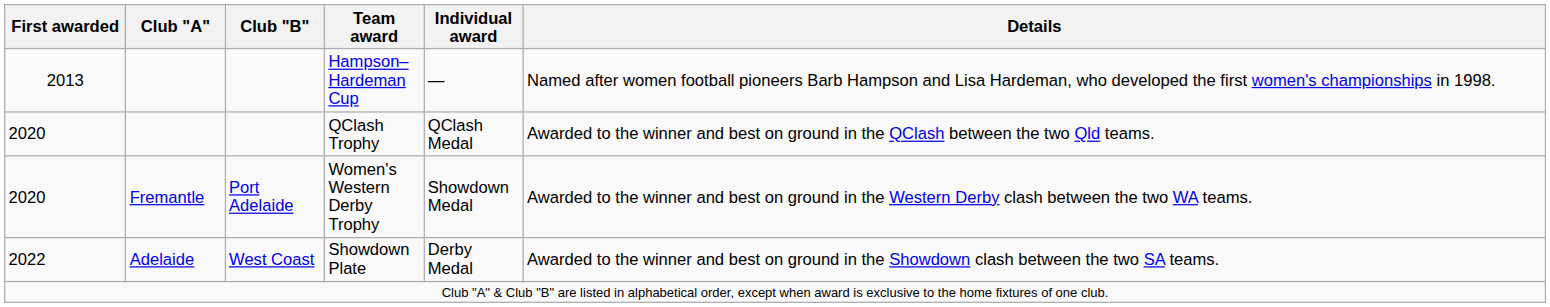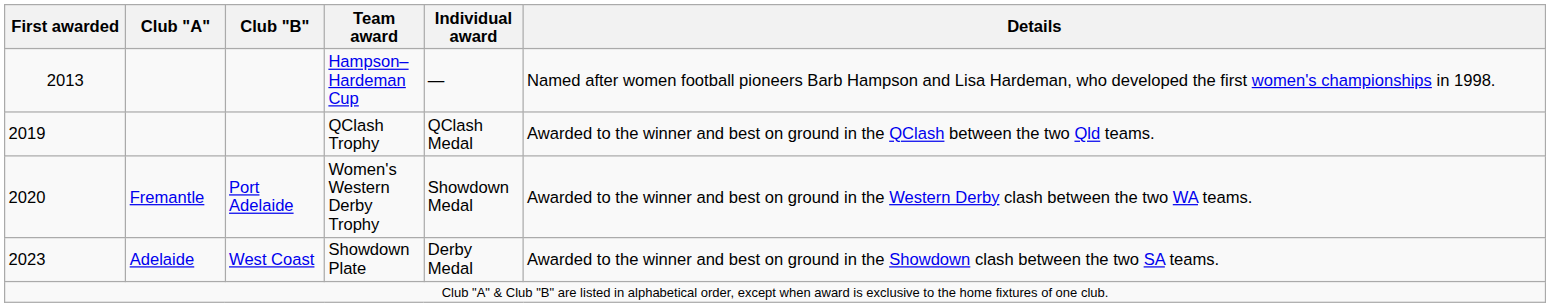 <table class="wikitable sortable" style="text-align:left;width:100%;font-size:85%">
 <tr>
 <th class=unsortable align="center">First awarded</th>
 <th width="75px">Club "A"</th>
 <th width="75px">Club "B"</th>
 <th class=unsortable width="75px">Team award</th>
 <th class=unsortable width="75px">Individual award</th>
 <th class=unsortable>Details</th>
 </tr>
 <tr>
 <td align="center">2013</td>
 <td></td>
 <td></td>
 <td><a href='#'>Hampson–Hardeman Cup</a></td>
 <td>—</td>
 <td>Named after women football pioneers Barb Hampson and Lisa Hardeman, who developed the first <a href='#'>women's championships</a> in 1998.</td>
 </tr>
 <tr>
-<td>2020</td>
+<td>2019</td>
 <td></td>
 <td></td>
 <td>QClash Trophy</td>
 <td>QClash Medal</td>
 <td>Awarded to the winner and best on ground in the <a href='#'>QClash</a> between the two <a href='#'>Qld</a> teams.</td>
 </tr>
 <tr>
 <td>2020</td>
 <td><a href='#'>Fremantle</a></td>
 <td><a href='#'>Port Adelaide</a></td>
 <td>Women's Western Derby Trophy</td>
 <td>Showdown Medal</td>
 <td>Awarded to the winner and best on ground in the <a href='#'>Western Derby</a> clash between the two <a href='#'>WA</a> teams.</td>
 </tr>
 <tr>
-<td>2022</td>
+<td>2023</td>
 <td><a href='#'>Adelaide</a></td>
 <td><a href='#'>West Coast</a></td>
 <td>Showdown Plate</td>
 <td>Derby Medal</td>
 <td>Awarded to the winner and best on ground in the <a href='#'>Showdown</a> clash between the two <a href='#'>SA</a> teams.</td>
 </tr>
 <tr class="sortbottom">
 <td colspan="12" style="font-size:8pt;text-align:center">Club "A" & Club "B" are listed in alphabetical order, except when award is exclusive to the home fixtures of one club.</td>
 </tr>
 </table>
